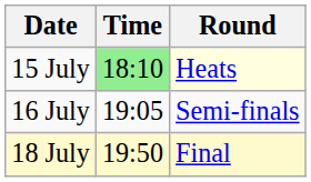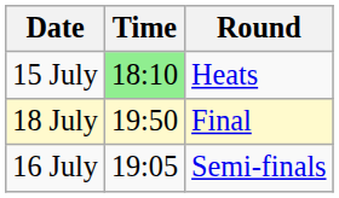 <table class="wikitable">
 <tr>
 <th>Date</th>
 <th>Time</th>
 <th>Round</th>
 </tr>
 <tr>
 <td>15 July</td>
 <td style="background: lightgreen;">18:10</td>
-<td style="background: lightyellow;"><a href='#'>Heats</a></td>
+<td><a href='#'>Heats</a></td>
+</tr>
+<tr style=background:lemonchiffon>
+<td>18 July</td>
+<td>19:50</td>
+<td><a href='#'>Final</a></td>
 </tr>
 <tr>
 <td>16 July</td>
 <td>19:05</td>
 <td><a href='#'>Semi-finals</a></td>
 </tr>
-<tr style=background:lemonchiffon>
-<td>18 July</td>
-<td>19:50</td>
-<td><a href='#'>Final</a></td>
-</tr>
 </table>
